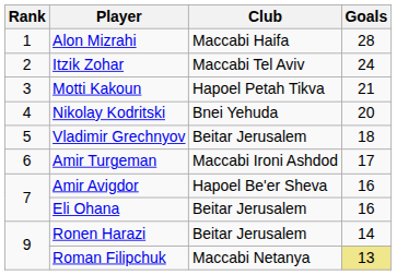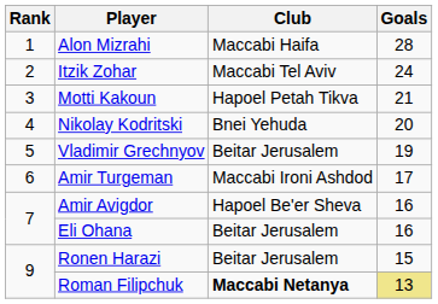 <table class="wikitable">
 <tr>
 <th>Rank</th>
 <th>Player</th>
 <th>Club</th>
 <th>Goals</th>
 </tr>
 <tr>
 <td align="center">1</td>
 <td> <a href='#'>Alon Mizrahi</a></td>
 <td>Maccabi Haifa</td>
 <td align="center">28</td>
 </tr>
 <tr>
 <td align="center">2</td>
 <td> <a href='#'>Itzik Zohar</a></td>
 <td>Maccabi Tel Aviv</td>
 <td align="center">24</td>
 </tr>
 <tr>
 <td align="center">3</td>
 <td> <a href='#'>Motti Kakoun</a></td>
 <td>Hapoel Petah Tikva</td>
 <td align="center">21</td>
 </tr>
 <tr>
 <td align="center">4</td>
 <td> <a href='#'>Nikolay Kodritski</a></td>
 <td>Bnei Yehuda</td>
 <td align="center">20</td>
 </tr>
 <tr>
 <td align="center">5</td>
 <td> <a href='#'>Vladimir Grechnyov</a></td>
 <td>Beitar Jerusalem</td>
-<td align="center">18</td>
+<td align="center">19</td>
 </tr>
 <tr>
 <td align="center">6</td>
 <td> <a href='#'>Amir Turgeman</a></td>
 <td>Maccabi Ironi Ashdod</td>
 <td align="center">17</td>
 </tr>
 <tr>
 <td rowspan="2" align="center">7</td>
 <td> <a href='#'>Amir Avigdor</a></td>
 <td>Hapoel Be'er Sheva</td>
 <td align="center">16</td>
 </tr>
 <tr>
 <td> <a href='#'>Eli Ohana</a></td>
 <td>Beitar Jerusalem</td>
 <td align="center">16</td>
 </tr>
 <tr>
 <td rowspan="2" align="center">9</td>
 <td> <a href='#'>Ronen Harazi</a></td>
 <td>Beitar Jerusalem</td>
-<td align="center">14</td>
+<td align="center">15</td>
 </tr>
 <tr>
 <td> <a href='#'>Roman Filipchuk</a></td>
-<td>Maccabi Netanya</td>
+<td><strong>Maccabi Netanya</strong></td>
 <td align="center" style="background: khaki;">13</td>
 </tr>
 </table>
